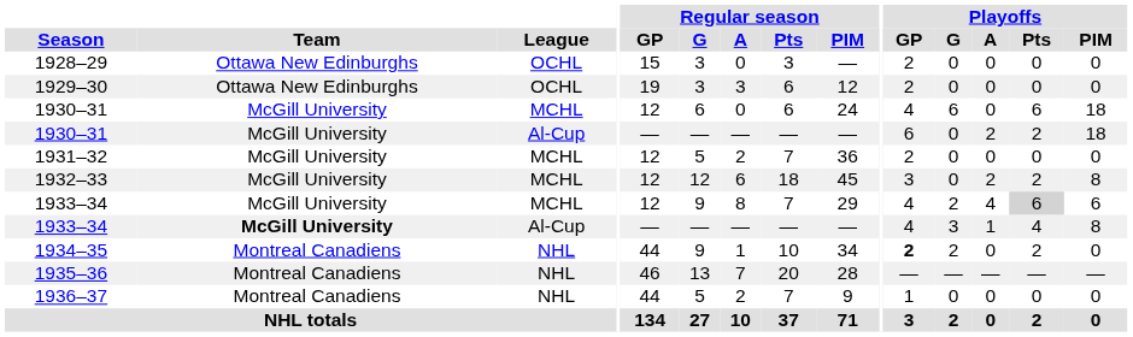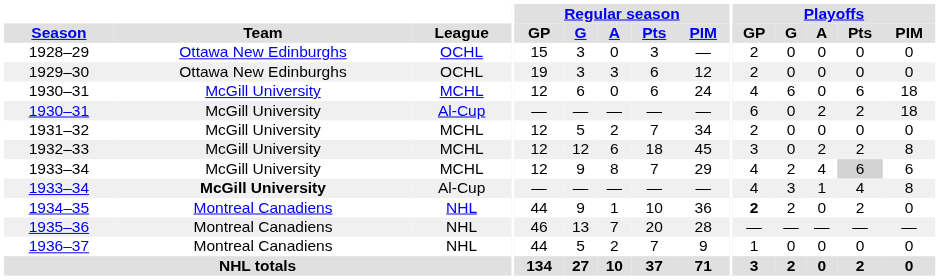 <table border="0" cellpadding="1" cellspacing="0" style="text-align:center; width:60em">
 <tr bgcolor="#e0e0e0">
 <th colspan="3" bgcolor="#ffffff"></th>
 <th rowspan="100" bgcolor="#ffffff"></th>
 <th colspan="5"><a href='#'>Regular season</a></th>
 <th rowspan="100" bgcolor="#ffffff"></th>
 <th colspan="5"><a href='#'>Playoffs</a></th>
 </tr>
 <tr bgcolor="#e0e0e0">
 <th><a href='#'>Season</a></th>
 <th>Team</th>
 <th>League</th>
 <th>GP</th>
 <th><a href='#'>G</a></th>
 <th><a href='#'>A</a></th>
 <th><a href='#'>Pts</a></th>
 <th><a href='#'>PIM</a></th>
 <th>GP</th>
 <th>G</th>
 <th>A</th>
 <th>Pts</th>
 <th>PIM</th>
 </tr>
 <tr>
 <td>1928–29</td>
 <td><a href='#'>Ottawa New Edinburghs</a></td>
 <td><a href='#'>OCHL</a></td>
 <td>15</td>
 <td>3</td>
 <td>0</td>
 <td>3</td>
 <td>—</td>
 <td>2</td>
 <td>0</td>
 <td>0</td>
 <td>0</td>
 <td>0</td>
 </tr>
 <tr bgcolor="#f0f0f0">
 <td>1929–30</td>
 <td>Ottawa New Edinburghs</td>
 <td>OCHL</td>
 <td>19</td>
 <td>3</td>
 <td>3</td>
 <td>6</td>
 <td>12</td>
 <td>2</td>
 <td>0</td>
 <td>0</td>
 <td>0</td>
 <td>0</td>
 </tr>
 <tr>
 <td>1930–31</td>
 <td><a href='#'>McGill University</a></td>
 <td><a href='#'>MCHL</a></td>
 <td>12</td>
 <td>6</td>
 <td>0</td>
 <td>6</td>
 <td>24</td>
 <td>4</td>
 <td>6</td>
 <td>0</td>
 <td>6</td>
 <td>18</td>
 </tr>
 <tr bgcolor="#f0f0f0">
 <td><a href='#'>1930–31</a></td>
 <td>McGill University</td>
 <td><a href='#'>Al-Cup</a></td>
 <td>—</td>
 <td>—</td>
 <td>—</td>
 <td>—</td>
 <td>—</td>
 <td>6</td>
 <td>0</td>
 <td>2</td>
 <td>2</td>
 <td>18</td>
 </tr>
 <tr>
 <td>1931–32</td>
 <td>McGill University</td>
 <td>MCHL</td>
 <td>12</td>
 <td>5</td>
 <td>2</td>
 <td>7</td>
-<td>36</td>
+<td>34</td>
 <td>2</td>
 <td>0</td>
 <td>0</td>
 <td>0</td>
 <td>0</td>
 </tr>
 <tr bgcolor="#f0f0f0">
 <td>1932–33</td>
 <td>McGill University</td>
 <td>MCHL</td>
 <td>12</td>
 <td>12</td>
 <td>6</td>
 <td>18</td>
 <td>45</td>
 <td>3</td>
 <td>0</td>
 <td>2</td>
 <td>2</td>
 <td>8</td>
 </tr>
 <tr>
 <td>1933–34</td>
 <td>McGill University</td>
 <td>MCHL</td>
 <td>12</td>
 <td>9</td>
 <td>8</td>
 <td>7</td>
 <td>29</td>
 <td>4</td>
 <td>2</td>
 <td>4</td>
 <td style="background: lightgrey;">6</td>
 <td>6</td>
 </tr>
 <tr bgcolor="#f0f0f0">
 <td><a href='#'>1933–34</a></td>
 <td><strong>McGill University</strong></td>
 <td>Al-Cup</td>
 <td>—</td>
 <td>—</td>
 <td>—</td>
 <td>—</td>
 <td>—</td>
 <td>4</td>
 <td>3</td>
 <td>1</td>
 <td>4</td>
 <td>8</td>
 </tr>
 <tr>
 <td><a href='#'>1934–35</a></td>
 <td><a href='#'>Montreal Canadiens</a></td>
 <td><a href='#'>NHL</a></td>
 <td>44</td>
 <td>9</td>
 <td>1</td>
 <td>10</td>
-<td>34</td>
+<td>36</td>
 <td><strong>2</strong></td>
 <td>2</td>
 <td>0</td>
 <td>2</td>
 <td>0</td>
 </tr>
 <tr bgcolor="#f0f0f0">
 <td><a href='#'>1935–36</a></td>
 <td>Montreal Canadiens</td>
 <td>NHL</td>
 <td>46</td>
 <td>13</td>
 <td>7</td>
 <td>20</td>
 <td>28</td>
 <td>—</td>
 <td>—</td>
 <td>—</td>
 <td>—</td>
 <td>—</td>
 </tr>
 <tr>
 <td><a href='#'>1936–37</a></td>
 <td>Montreal Canadiens</td>
 <td>NHL</td>
 <td>44</td>
 <td>5</td>
 <td>2</td>
 <td>7</td>
 <td>9</td>
 <td>1</td>
 <td>0</td>
 <td>0</td>
 <td>0</td>
 <td>0</td>
 </tr>
 <tr bgcolor="#e0e0e0">
 <th colspan="3">NHL totals</th>
 <th>134</th>
 <th>27</th>
 <th>10</th>
 <th>37</th>
 <th>71</th>
 <th>3</th>
 <th>2</th>
 <th>0</th>
 <th>2</th>
 <th>0</th>
 </tr>
 </table>
